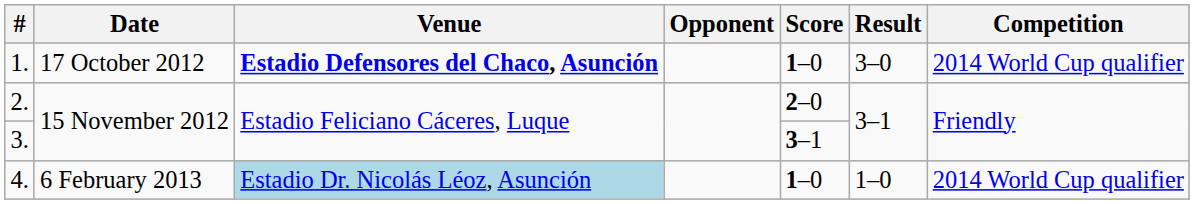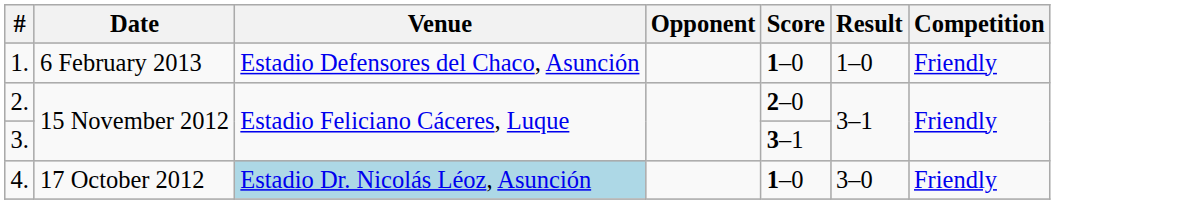 <table class="wikitable">
 <tr>
 <th>#</th>
 <th>Date</th>
 <th>Venue</th>
 <th>Opponent</th>
 <th>Score</th>
 <th>Result</th>
 <th>Competition</th>
 </tr>
 <tr>
 <td>1.</td>
-<td>17 October 2012</td>
-<td><strong><a href='#'>Estadio Defensores del Chaco</a>, <a href='#'>Asunción</a></strong></td>
+<td>6 February 2013</td>
+<td><a href='#'>Estadio Defensores del Chaco</a>, <a href='#'>Asunción</a></td>
 <td></td>
 <td><strong>1</strong>–0</td>
-<td>3–0</td>
-<td><a href='#'>2014 World Cup qualifier</a></td>
+<td>1–0</td>
+<td><a href='#'>Friendly</a></td>
 </tr>
 <tr>
 <td>2.</td>
 <td rowspan="2">15 November 2012</td>
 <td rowspan="2"><a href='#'>Estadio Feliciano Cáceres</a>, <a href='#'>Luque</a></td>
 <td rowspan="2"></td>
 <td><strong>2</strong>–0</td>
 <td rowspan="2">3–1</td>
 <td rowspan="2"><a href='#'>Friendly</a></td>
 </tr>
 <tr>
 <td>3.</td>
 <td><strong>3</strong>–1</td>
 </tr>
 <tr>
 <td>4.</td>
-<td>6 February 2013</td>
+<td>17 October 2012</td>
 <td style="background: lightblue;"><a href='#'>Estadio Dr. Nicolás Léoz</a>, <a href='#'>Asunción</a></td>
 <td></td>
 <td><strong>1</strong>–0</td>
-<td>1–0</td>
-<td><a href='#'>2014 World Cup qualifier</a></td>
+<td>3–0</td>
+<td><a href='#'>Friendly</a></td>
 </tr>
 </table>
